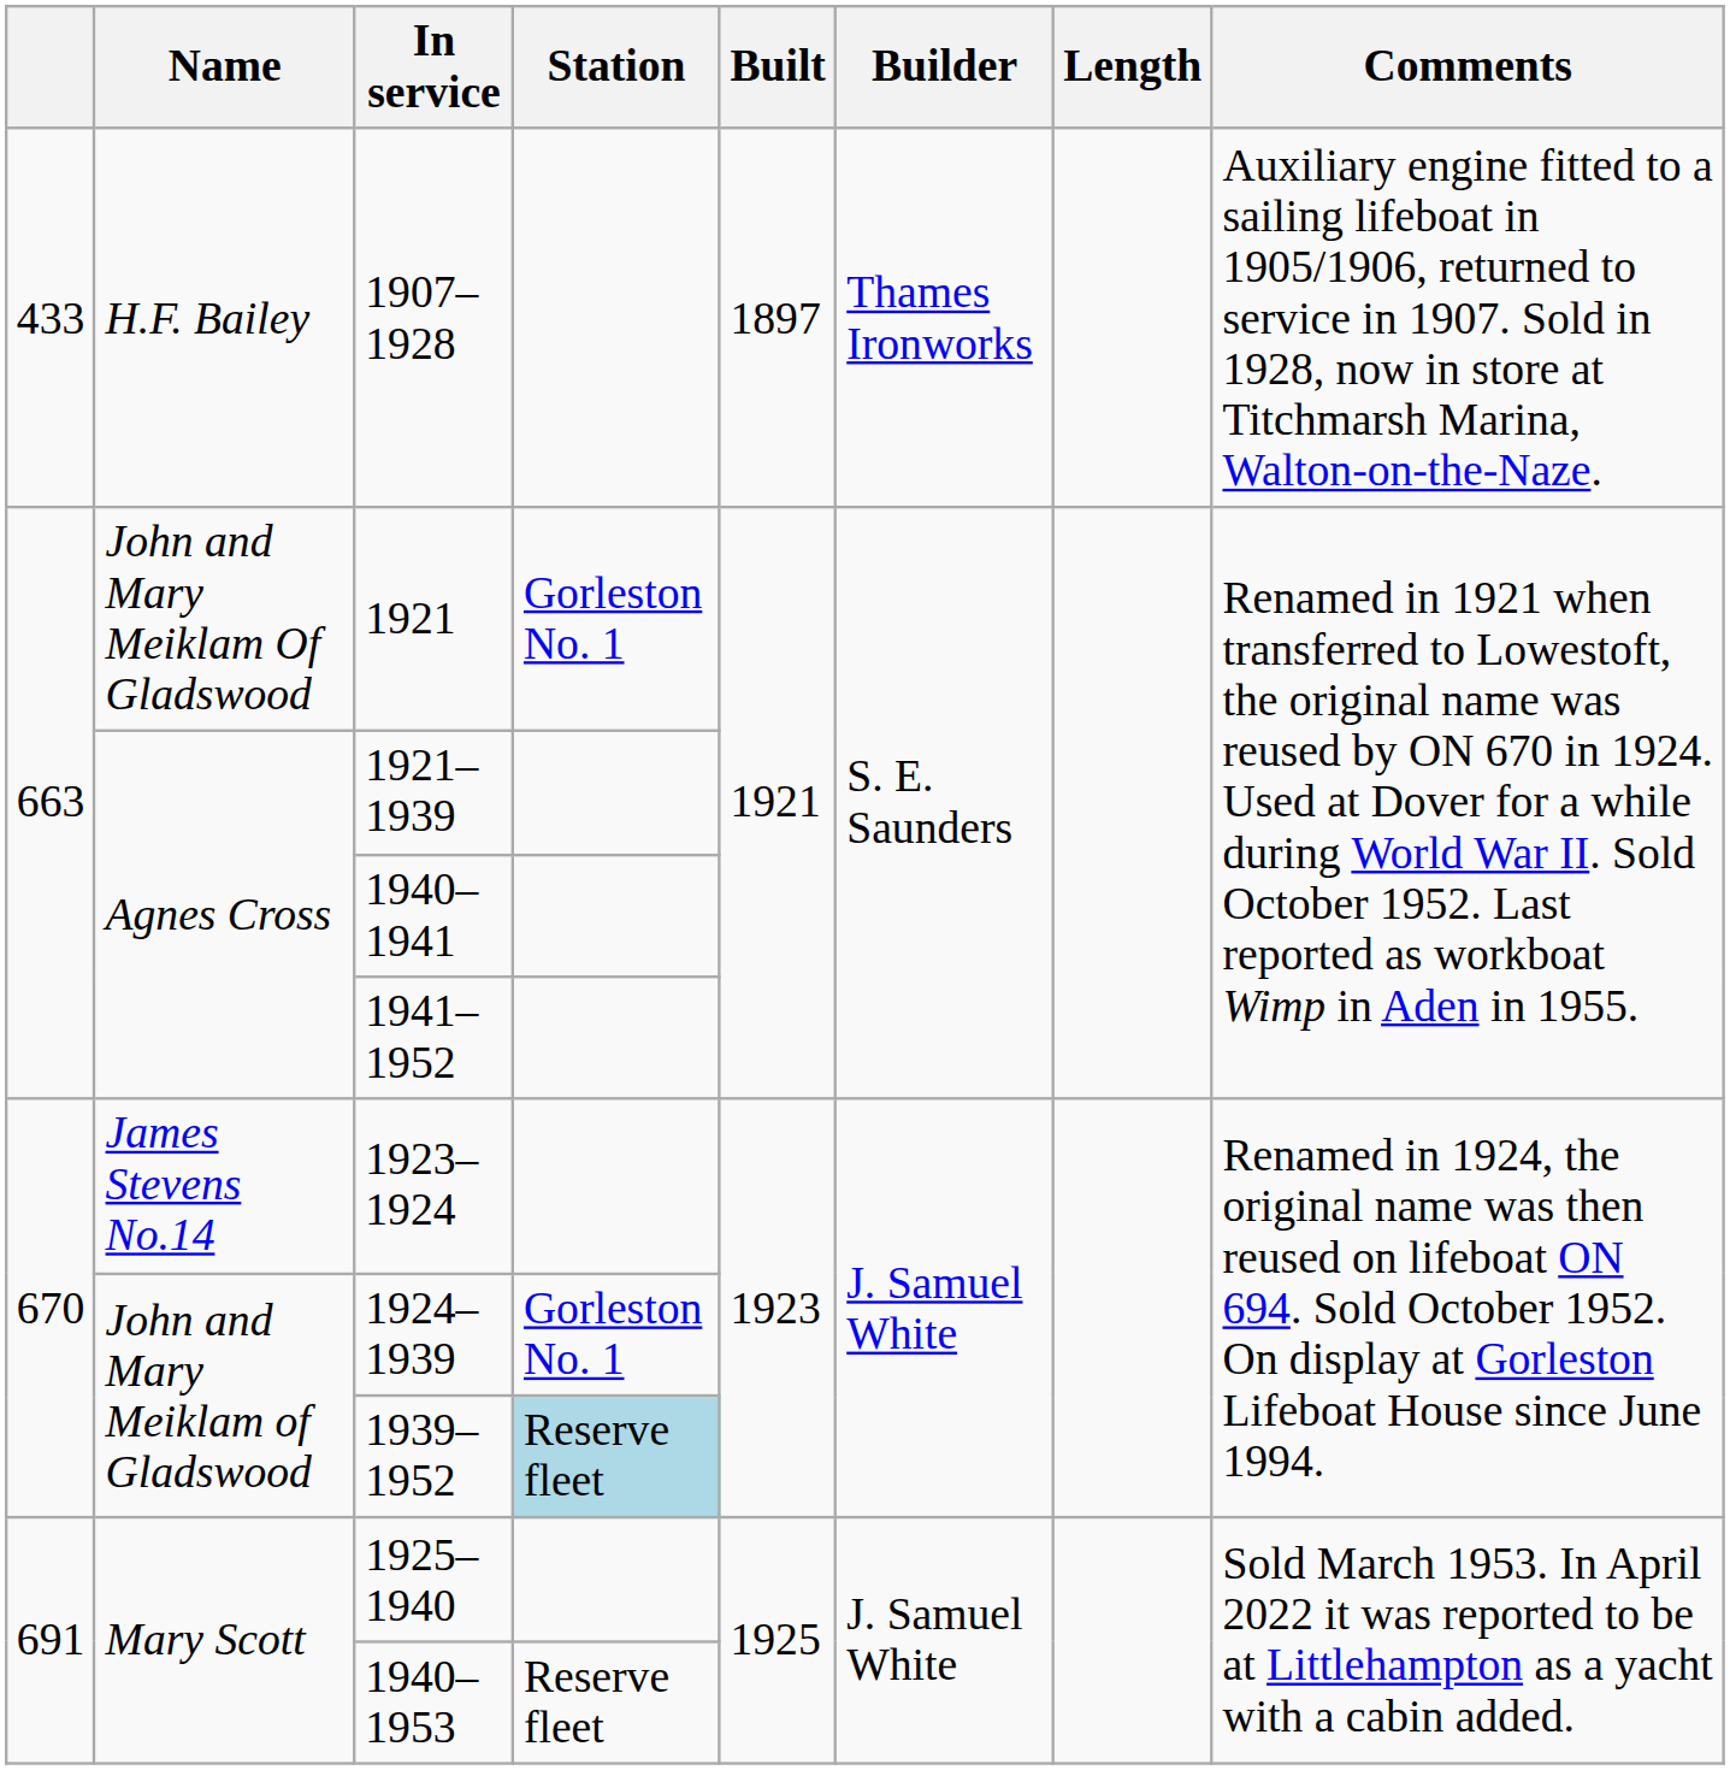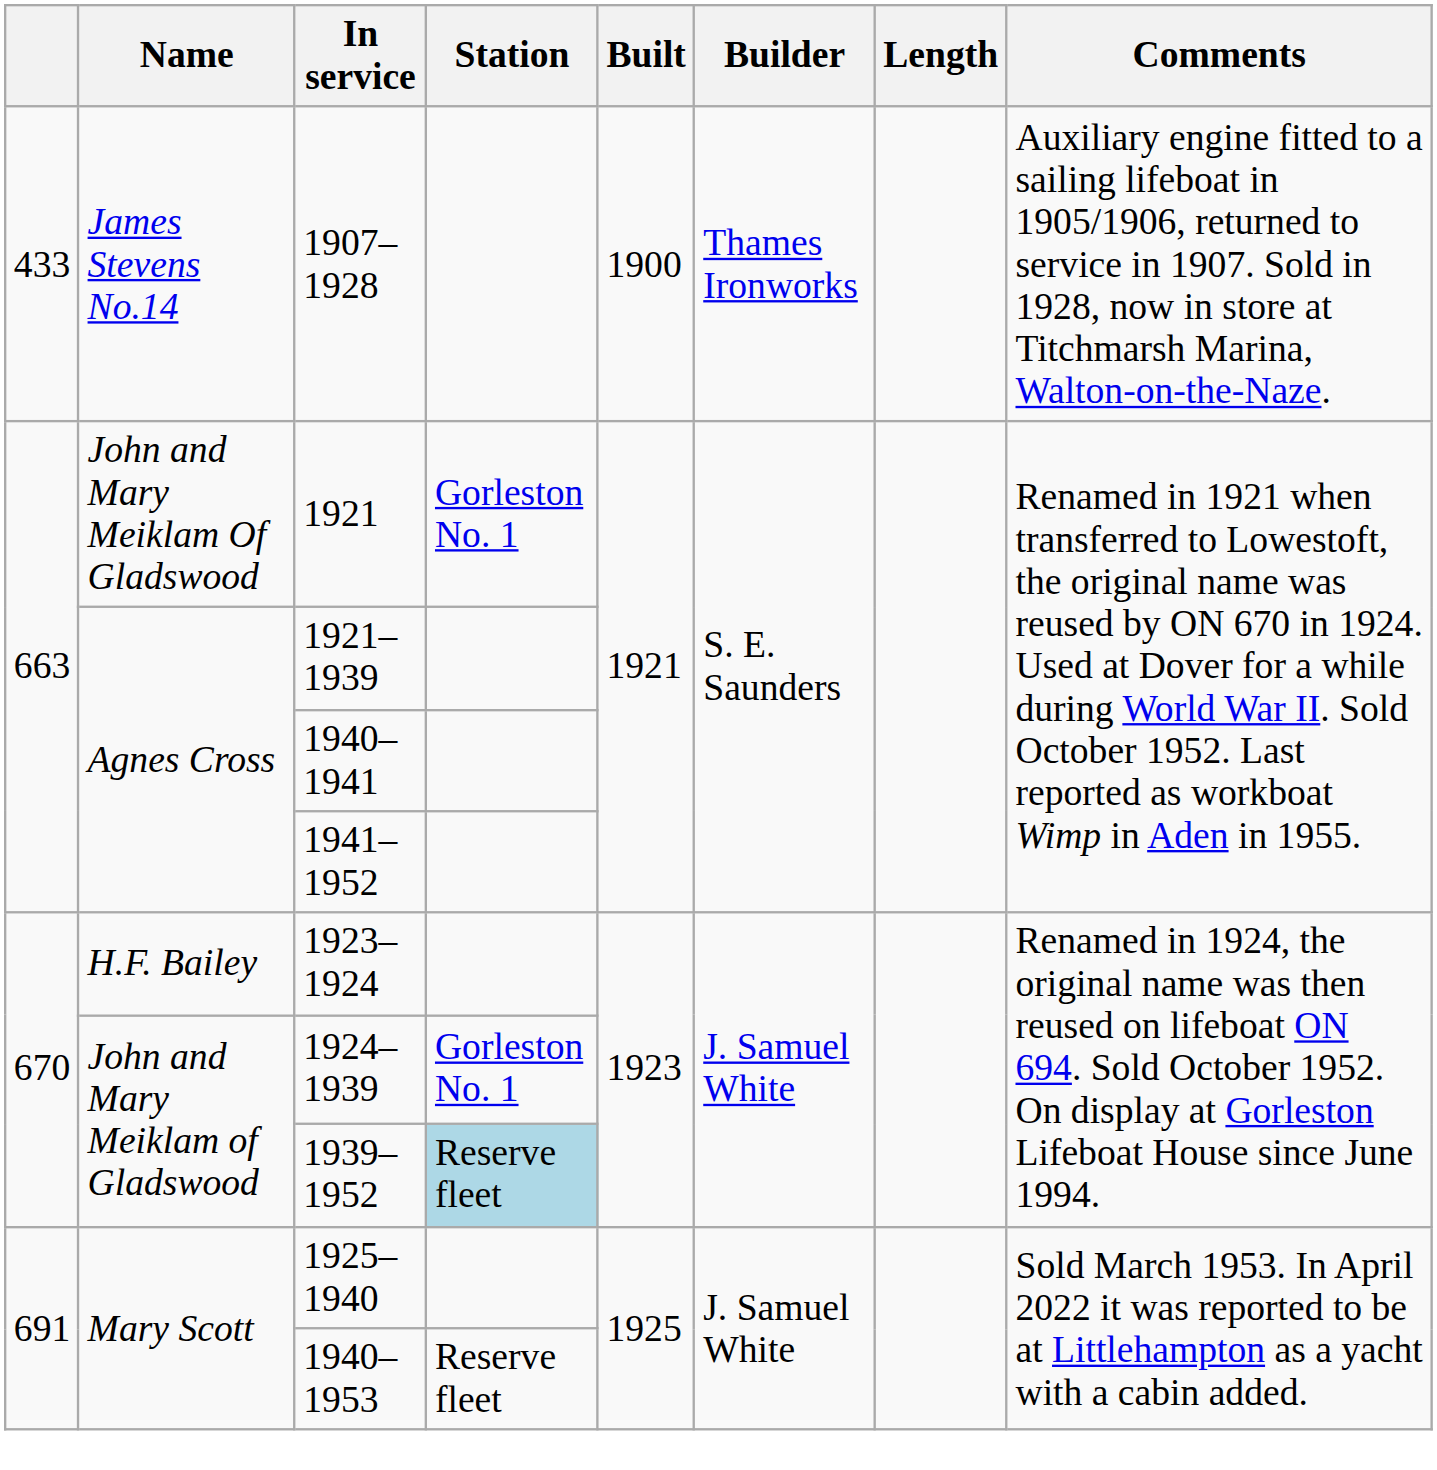 <table class="wikitable sortable">
 <tr>
 <th></th>
 <th>Name</th>
 <th>In service</th>
 <th>Station</th>
 <th>Built</th>
 <th>Builder</th>
 <th>Length</th>
 <th class=unsortable>Comments</th>
 </tr>
 <tr>
 <td>433</td>
-<td><em>H.F. Bailey</em></td>
+<td><em><a href='#'>James Stevens No.14</a></em></td>
 <td>1907–1928</td>
 <td></td>
-<td>1897</td>
+<td>1900</td>
 <td><a href='#'>Thames Ironworks</a></td>
 <td></td>
 <td>Auxiliary engine fitted to a sailing lifeboat in 1905/1906, returned to service in 1907. Sold in 1928, now in store at Titchmarsh Marina, <a href='#'>Walton-on-the-Naze</a>.</td>
 </tr>
 <tr>
 <td rowspan="4">663</td>
 <td><em>John and Mary Meiklam Of Gladswood</em></td>
 <td>1921</td>
 <td><a href='#'>Gorleston No. 1</a></td>
 <td rowspan="4">1921</td>
 <td rowspan="4">S. E. Saunders</td>
 <td rowspan="4"></td>
 <td rowspan="4">Renamed in 1921 when transferred to Lowestoft, the original name was reused by ON 670 in 1924. Used at Dover for a while during <a href='#'>World War II</a>. Sold October 1952. Last reported as workboat <em>Wimp</em> in <a href='#'>Aden</a> in 1955.</td>
 </tr>
 <tr>
 <td rowspan="3"><em>Agnes Cross</em></td>
 <td>1921–1939</td>
 <td></td>
 </tr>
 <tr>
 <td>1940–1941</td>
 <td></td>
 </tr>
 <tr>
 <td>1941–1952</td>
 <td></td>
 </tr>
 <tr>
 <td rowspan="3">670</td>
-<td><em><a href='#'>James Stevens No.14</a></em></td>
+<td><em>H.F. Bailey</em></td>
 <td>1923–1924</td>
 <td></td>
 <td rowspan="3">1923</td>
 <td rowspan="3"><a href='#'>J. Samuel White</a></td>
 <td rowspan="3"></td>
 <td rowspan="3">Renamed in 1924, the original name was then reused on  lifeboat <a href='#'>ON 694</a>. Sold October 1952. On display at <a href='#'>Gorleston</a> Lifeboat House since June 1994.</td>
 </tr>
 <tr>
 <td rowspan="2"><em>John and Mary Meiklam of Gladswood</em></td>
 <td>1924–1939</td>
 <td><a href='#'>Gorleston No. 1</a></td>
 </tr>
 <tr>
 <td>1939–1952</td>
 <td style="background: lightblue;">Reserve fleet</td>
 </tr>
 <tr>
 <td rowspan="2">691</td>
 <td rowspan="2"><em>Mary Scott</em></td>
 <td>1925–1940</td>
 <td></td>
 <td rowspan="2">1925</td>
 <td rowspan="2">J. Samuel White</td>
 <td rowspan="2"></td>
 <td rowspan="2">Sold March 1953. In April 2022 it was reported to be at <a href='#'>Littlehampton</a> as a yacht with a cabin added.</td>
 </tr>
 <tr>
 <td>1940–1953</td>
 <td>Reserve fleet</td>
 </tr>
 </table>
